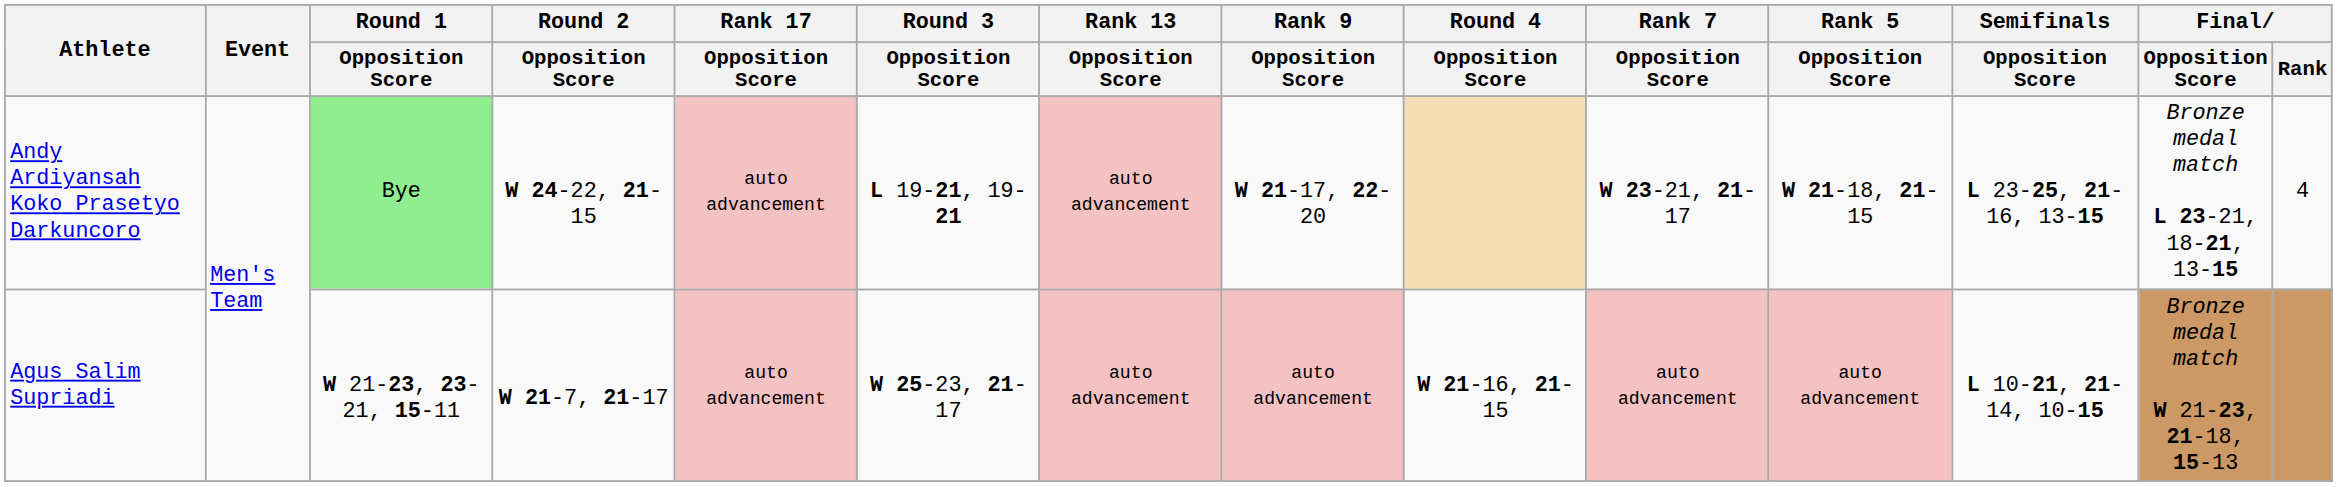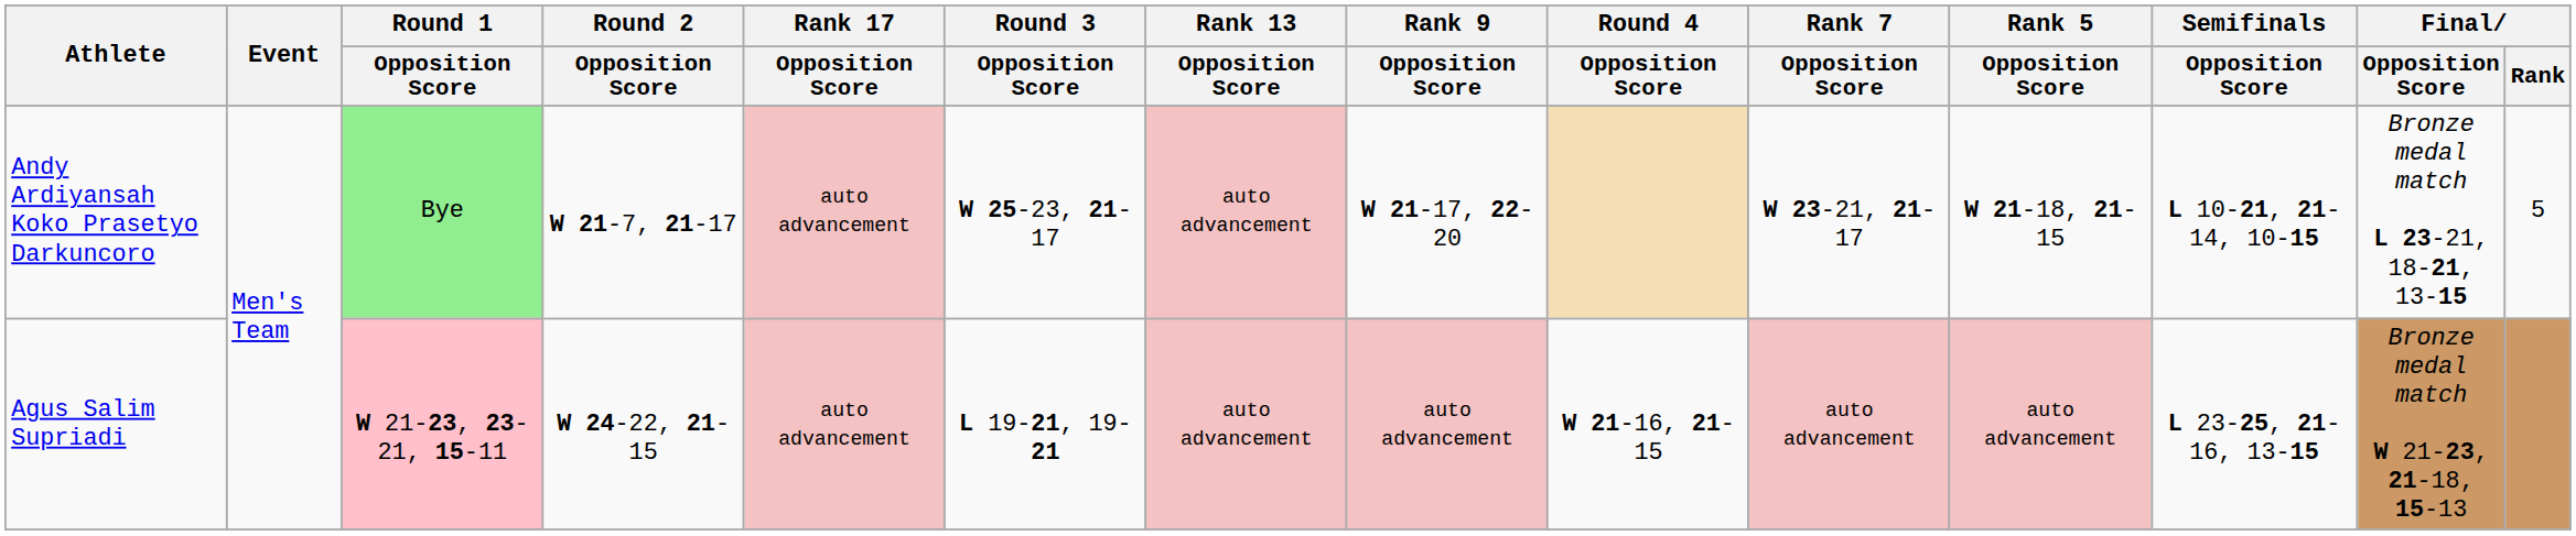 <table class="wikitable" style="font-size:90%; text-align:center">
 <tr>
 <th width="160" rowspan="2">Athlete</th>
 <th width="80" rowspan="2">Event</th>
 <th width="140">Round 1</th>
 <th width="140">Round 2</th>
 <th width="140">Rank 17</th>
 <th width="140">Round 3</th>
 <th width="140">Rank 13</th>
 <th width="140">Rank 9</th>
 <th width="140">Round 4</th>
 <th width="140">Rank 7</th>
 <th width="140">Rank 5</th>
 <th width="140">Semifinals</th>
 <th width="110" colspan="2">Final/</th>
 </tr>
 <tr style="font-size:95%">
 <th>Opposition<br>Score</th>
 <th>Opposition<br>Score</th>
 <th>Opposition<br>Score</th>
 <th>Opposition<br>Score</th>
 <th>Opposition<br>Score</th>
 <th>Opposition<br>Score</th>
 <th>Opposition<br>Score</th>
 <th>Opposition<br>Score</th>
 <th>Opposition<br>Score</th>
 <th>Opposition<br>Score</th>
 <th>Opposition<br>Score</th>
 <th>Rank</th>
 </tr>
 <tr>
 <td align=left><a href='#'>Andy Ardiyansah</a> <br> <a href='#'>Koko Prasetyo Darkuncoro</a></td>
 <td align=left rowspan=2><a href='#'>Men's Team</a></td>
 <td align="center" style="background: lightgreen;">Bye</td>
-<td align="center"> <br> <strong>W</strong> <strong>24</strong>-22, <strong>21</strong>-15</td>
+<td align="center"> <br> <strong>W</strong> <strong>21</strong>-7, <strong>21</strong>-17</td>
 <td style="text-align:center; background:#f4c2c2;"><small>auto<br>advancement</small></td>
-<td align="center"> <br> <strong>L</strong> 19-<strong>21</strong>, 19-<strong>21</strong></td>
+<td align="center"> <br> <strong>W</strong> <strong>25</strong>-23, <strong>21</strong>-17</td>
 <td style="text-align:center; background:#f4c2c2;"><small>auto<br>advancement</small></td>
 <td align="center"> <br> <strong>W</strong> <strong>21</strong>-17, <strong>22</strong>-20</td>
 <td bgcolor=wheat></td>
 <td align="center"> <br> <strong>W</strong> <strong>23</strong>-21, <strong>21</strong>-17</td>
 <td align="center"> <br> <strong>W</strong> <strong>21</strong>-18, <strong>21</strong>-15</td>
-<td align="center"> <br> <strong>L</strong> 23-<strong>25</strong>, <strong>21</strong>-16, 13-<strong>15</strong></td>
+<td align="center"> <br> <strong>L</strong> 10-<strong>21</strong>, <strong>21</strong>-14, 10-<strong>15</strong></td>
 <td align="center"><em>Bronze medal match</em><br>  <br> <strong>L</strong> <strong>23</strong>-21, 18-<strong>21</strong>, 13-<strong>15</strong></td>
-<td>4</td>
+<td>5</td>
 </tr>
 <tr>
 <td align=left><a href='#'>Agus Salim</a> <br> <a href='#'>Supriadi</a></td>
-<td align="center"> <br> <strong>W</strong> 21-<strong>23</strong>, <strong>23</strong>-21, <strong>15</strong>-11</td>
-<td align="center"> <br> <strong>W</strong> <strong>21</strong>-7, <strong>21</strong>-17</td>
+<td align="center" style="background: pink;"> <br> <strong>W</strong> 21-<strong>23</strong>, <strong>23</strong>-21, <strong>15</strong>-11</td>
+<td align="center"> <br> <strong>W</strong> <strong>24</strong>-22, <strong>21</strong>-15</td>
 <td style="text-align:center; background:#f4c2c2;"><small>auto<br>advancement</small></td>
-<td align="center"> <br> <strong>W</strong> <strong>25</strong>-23, <strong>21</strong>-17</td>
+<td align="center"> <br> <strong>L</strong> 19-<strong>21</strong>, 19-<strong>21</strong></td>
 <td style="text-align:center; background:#f4c2c2;"><small>auto<br>advancement</small></td>
 <td style="text-align:center; background:#f4c2c2;"><small>auto<br>advancement</small></td>
 <td align="center"> <br> <strong>W</strong> <strong>21</strong>-16, <strong>21</strong>-15</td>
 <td style="text-align:center; background:#f4c2c2;"><small>auto<br>advancement</small></td>
 <td style="text-align:center; background:#f4c2c2;"><small>auto<br>advancement</small></td>
-<td align="center"> <br> <strong>L</strong> 10-<strong>21</strong>, <strong>21</strong>-14, 10-<strong>15</strong></td>
+<td align="center"> <br> <strong>L</strong> 23-<strong>25</strong>, <strong>21</strong>-16, 13-<strong>15</strong></td>
 <td align="center" bgcolor=cc9966><em>Bronze medal match</em><br> <br> <strong>W</strong> 21-<strong>23</strong>, <strong>21</strong>-18, <strong>15</strong>-13</td>
 <td bgcolor=cc9966></td>
 </tr>
 </table>
